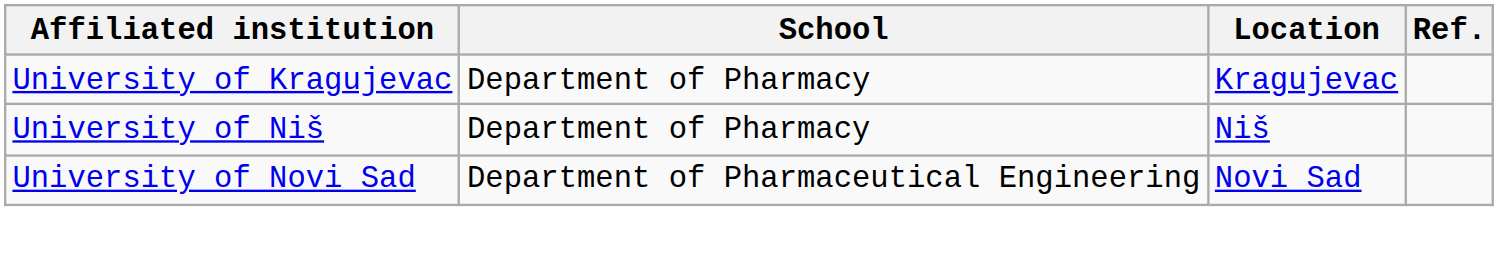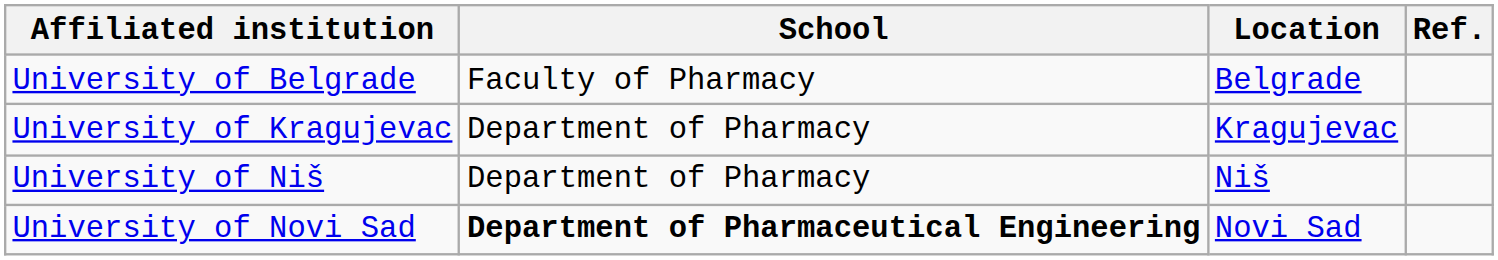 <table class="wikitable sortable">
 <tr>
 <th>Affiliated institution</th>
 <th>School</th>
 <th>Location</th>
 <th>Ref.</th>
+</tr>
+<tr>
+<td><a href='#'>University of Belgrade</a></td>
+<td>Faculty of Pharmacy</td>
+<td><a href='#'>Belgrade</a></td>
+<td></td>
 </tr>
 <tr>
 <td><a href='#'>University of Kragujevac</a></td>
 <td>Department of Pharmacy</td>
 <td><a href='#'>Kragujevac</a></td>
 <td></td>
 </tr>
 <tr>
 <td><a href='#'>University of Niš</a></td>
 <td>Department of Pharmacy</td>
 <td><a href='#'>Niš</a></td>
 <td></td>
 </tr>
 <tr>
 <td><a href='#'>University of Novi Sad</a></td>
-<td>Department of Pharmaceutical Engineering</td>
+<td><strong>Department of Pharmaceutical Engineering</strong></td>
 <td><a href='#'>Novi Sad</a></td>
 <td></td>
 </tr>
 </table>
